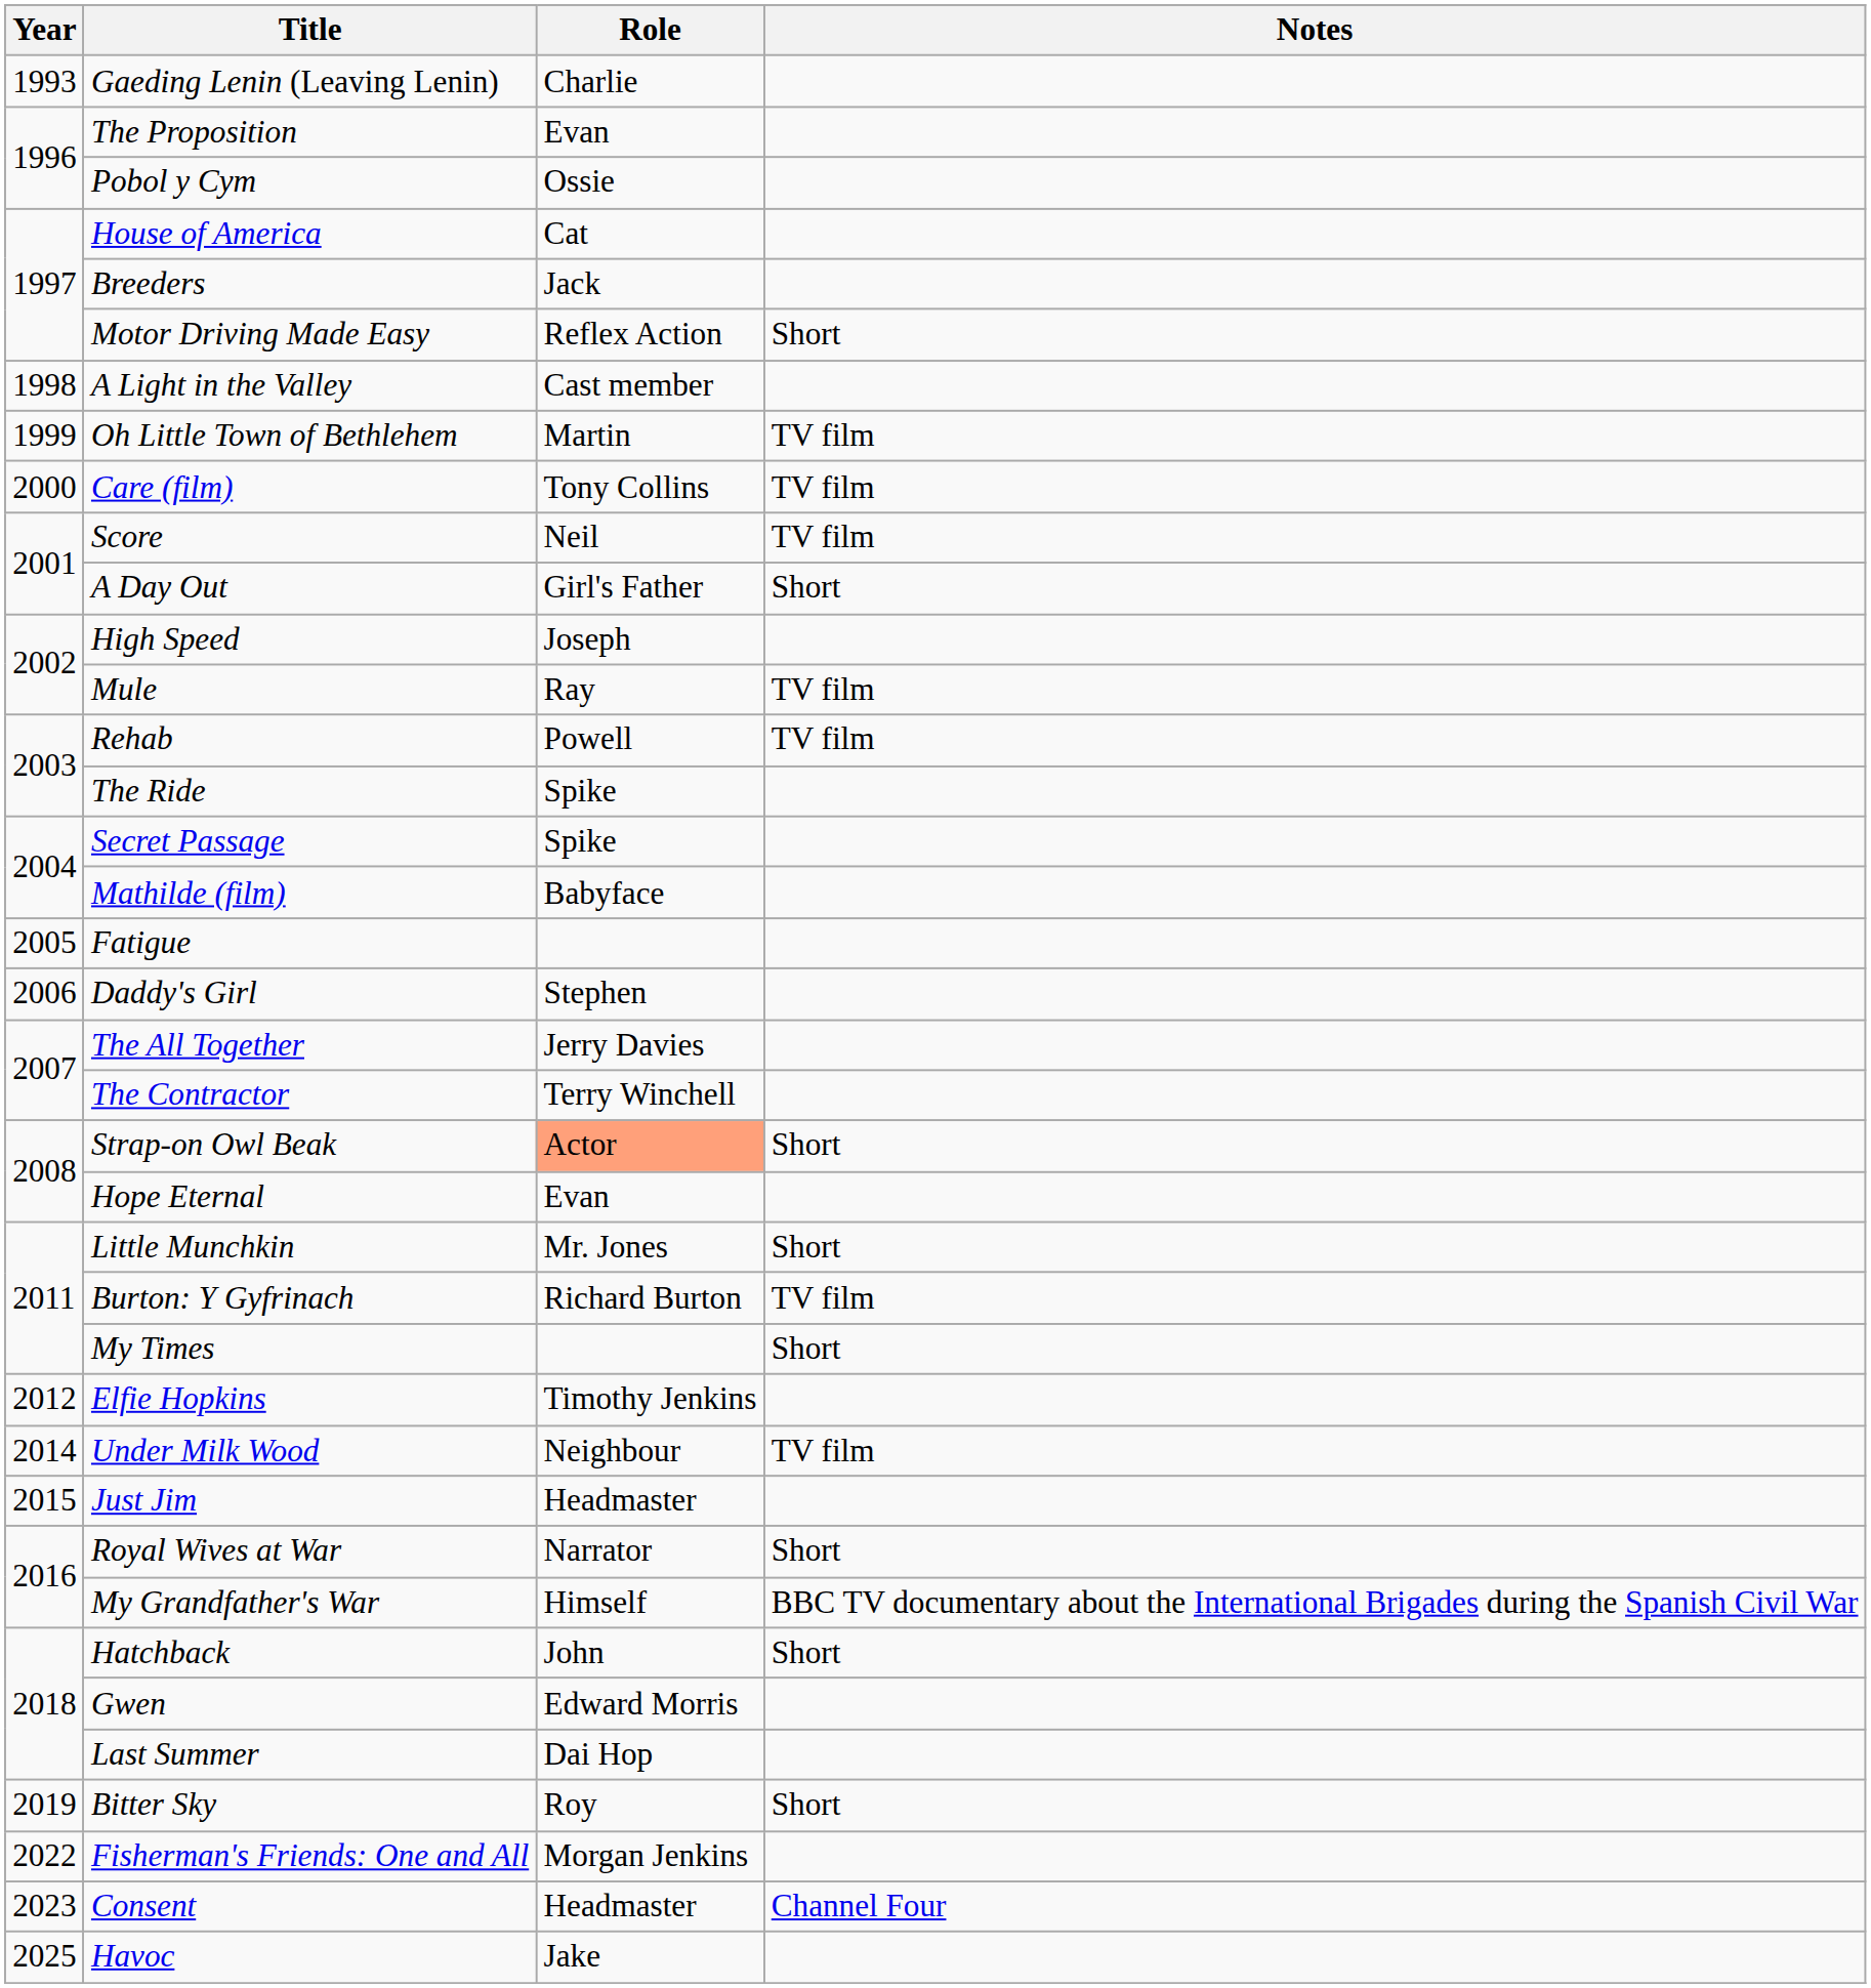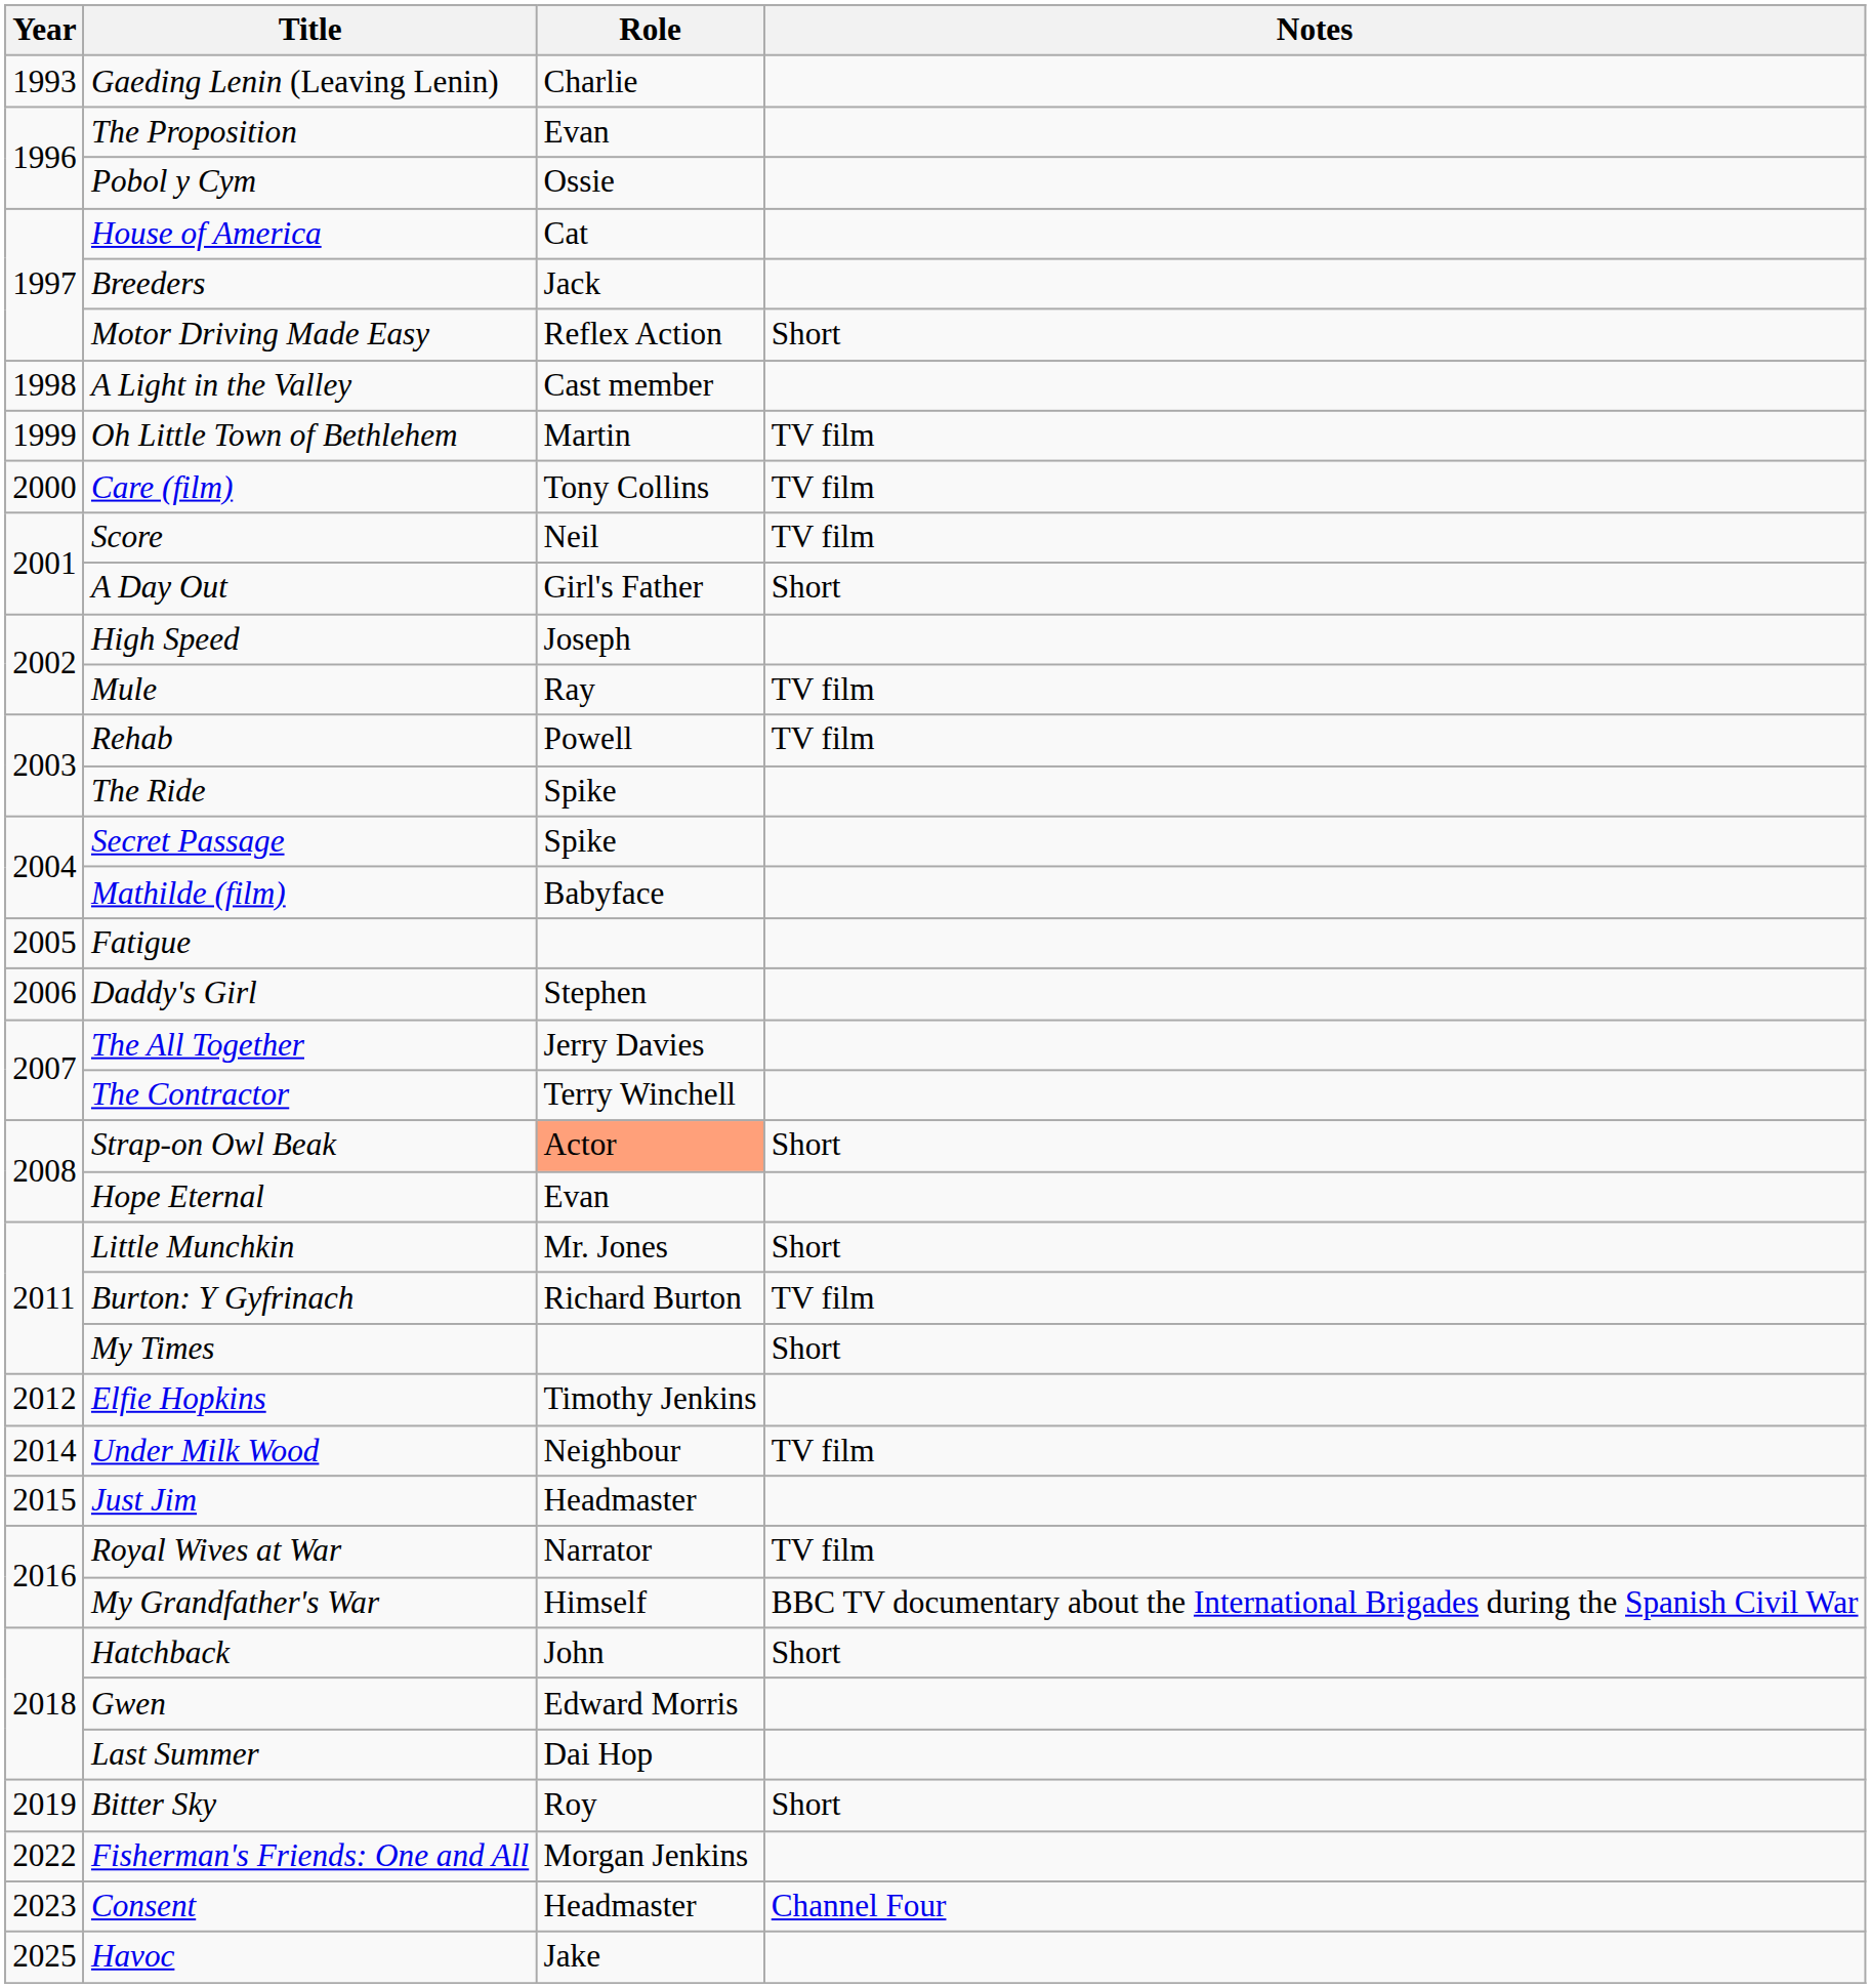 <table class="wikitable">
 <tr>
 <th>Year</th>
 <th>Title</th>
 <th>Role</th>
 <th>Notes</th>
 </tr>
 <tr>
 <td>1993</td>
 <td><em>Gaeding Lenin</em> (Leaving Lenin)</td>
 <td>Charlie</td>
 <td></td>
 </tr>
 <tr>
 <td rowspan="2">1996</td>
 <td><em>The Proposition</em></td>
 <td>Evan</td>
 <td></td>
 </tr>
 <tr>
 <td><em>Pobol y Cym</em></td>
 <td>Ossie</td>
 <td></td>
 </tr>
 <tr>
 <td rowspan="3">1997</td>
 <td><em><a href='#'>House of America</a></em></td>
 <td>Cat</td>
 <td></td>
 </tr>
 <tr>
 <td><em>Breeders</em></td>
 <td>Jack</td>
 <td></td>
 </tr>
 <tr>
 <td><em>Motor Driving Made Easy</em></td>
 <td>Reflex Action</td>
 <td>Short</td>
 </tr>
 <tr>
 <td>1998</td>
 <td><em>A Light in the Valley</em></td>
 <td>Cast member</td>
 <td></td>
 </tr>
 <tr>
 <td>1999</td>
 <td><em>Oh Little Town of Bethlehem</em></td>
 <td>Martin</td>
 <td>TV film</td>
 </tr>
 <tr>
 <td>2000</td>
 <td><em><a href='#'>Care (film)</a></em></td>
 <td>Tony Collins</td>
 <td>TV film</td>
 </tr>
 <tr>
 <td rowspan="2">2001</td>
 <td><em>Score</em></td>
 <td>Neil</td>
 <td>TV film</td>
 </tr>
 <tr>
 <td><em>A Day Out</em></td>
 <td>Girl's Father</td>
 <td>Short</td>
 </tr>
 <tr>
 <td rowspan="2">2002</td>
 <td><em>High Speed</em></td>
 <td>Joseph</td>
 <td></td>
 </tr>
 <tr>
 <td><em>Mule</em></td>
 <td>Ray</td>
 <td>TV film</td>
 </tr>
 <tr>
 <td rowspan="2">2003</td>
 <td><em>Rehab</em></td>
 <td>Powell</td>
 <td>TV film</td>
 </tr>
 <tr>
 <td><em>The Ride</em></td>
 <td>Spike</td>
 <td></td>
 </tr>
 <tr>
 <td rowspan="2">2004</td>
 <td><em><a href='#'>Secret Passage</a></em></td>
 <td>Spike</td>
 <td></td>
 </tr>
 <tr>
 <td><em><a href='#'>Mathilde (film)</a></em></td>
 <td>Babyface</td>
 <td></td>
 </tr>
 <tr>
 <td>2005</td>
 <td><em>Fatigue</em></td>
 <td></td>
 <td></td>
 </tr>
 <tr>
 <td>2006</td>
 <td><em>Daddy's Girl</em></td>
 <td>Stephen</td>
 <td></td>
 </tr>
 <tr>
 <td rowspan="2">2007</td>
 <td><em><a href='#'>The All Together</a></em></td>
 <td>Jerry Davies</td>
 <td></td>
 </tr>
 <tr>
 <td><em><a href='#'>The Contractor</a></em></td>
 <td>Terry Winchell</td>
 <td></td>
 </tr>
 <tr>
 <td rowspan="2">2008</td>
 <td><em>Strap-on Owl Beak</em></td>
 <td style="background: lightsalmon;">Actor</td>
 <td>Short</td>
 </tr>
 <tr>
 <td><em>Hope Eternal</em></td>
 <td>Evan</td>
 <td></td>
 </tr>
 <tr>
 <td rowspan="3">2011</td>
 <td><em>Little Munchkin</em></td>
 <td>Mr. Jones</td>
 <td>Short</td>
 </tr>
 <tr>
 <td><em>Burton: Y Gyfrinach</em></td>
 <td>Richard Burton</td>
 <td>TV film</td>
 </tr>
 <tr>
 <td><em>My Times</em></td>
 <td></td>
 <td>Short</td>
 </tr>
 <tr>
 <td>2012</td>
 <td><em><a href='#'>Elfie Hopkins</a></em></td>
 <td>Timothy Jenkins</td>
 <td></td>
 </tr>
 <tr>
 <td>2014</td>
 <td><em><a href='#'>Under Milk Wood</a></em></td>
 <td>Neighbour</td>
 <td>TV film</td>
 </tr>
 <tr>
 <td>2015</td>
 <td><em><a href='#'>Just Jim</a></em></td>
 <td>Headmaster</td>
 <td></td>
 </tr>
 <tr>
 <td rowspan="2">2016</td>
 <td><em>Royal Wives at War</em></td>
 <td>Narrator</td>
-<td>Short</td>
+<td>TV film</td>
 </tr>
 <tr>
 <td><em>My Grandfather's War</em></td>
 <td>Himself</td>
 <td>BBC TV documentary about the <a href='#'>International Brigades</a> during the <a href='#'>Spanish Civil War</a></td>
 </tr>
 <tr>
 <td rowspan="3">2018</td>
 <td><em>Hatchback</em></td>
 <td>John</td>
 <td>Short</td>
 </tr>
 <tr>
 <td><em>Gwen</em></td>
 <td>Edward Morris</td>
 <td></td>
 </tr>
 <tr>
 <td><em>Last Summer</em></td>
 <td>Dai Hop</td>
 <td></td>
 </tr>
 <tr>
 <td>2019</td>
 <td><em>Bitter Sky</em></td>
 <td>Roy</td>
 <td>Short</td>
 </tr>
 <tr>
 <td>2022</td>
 <td><em><a href='#'>Fisherman's Friends: One and All</a></em></td>
 <td>Morgan Jenkins</td>
 <td></td>
 </tr>
 <tr>
 <td>2023</td>
 <td><em><a href='#'>Consent</a></em></td>
 <td>Headmaster</td>
 <td><a href='#'>Channel Four</a></td>
 </tr>
 <tr>
 <td>2025</td>
 <td><em><a href='#'>Havoc</a></em></td>
 <td>Jake</td>
 <td></td>
 </tr>
 <tr>
 </tr>
 </table>
